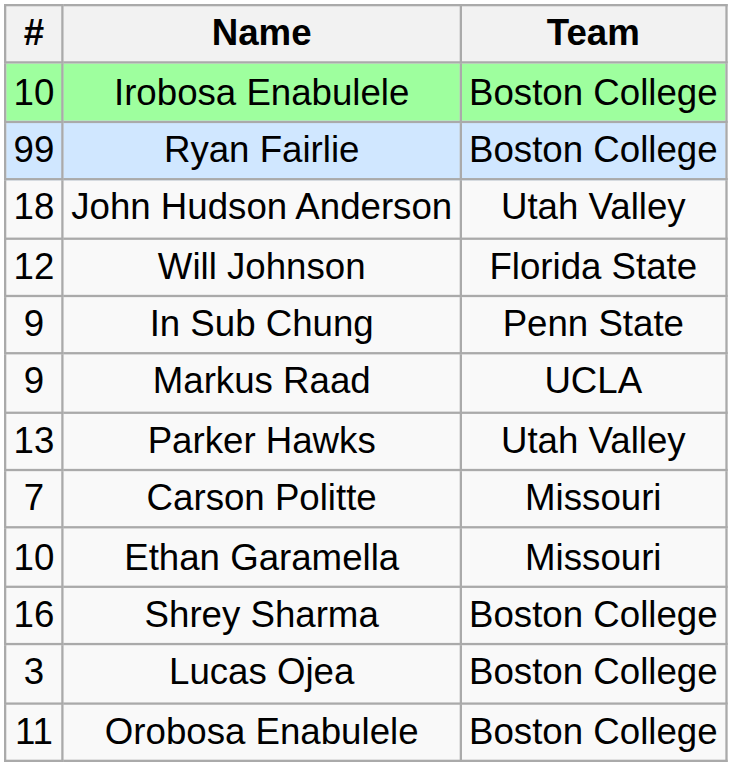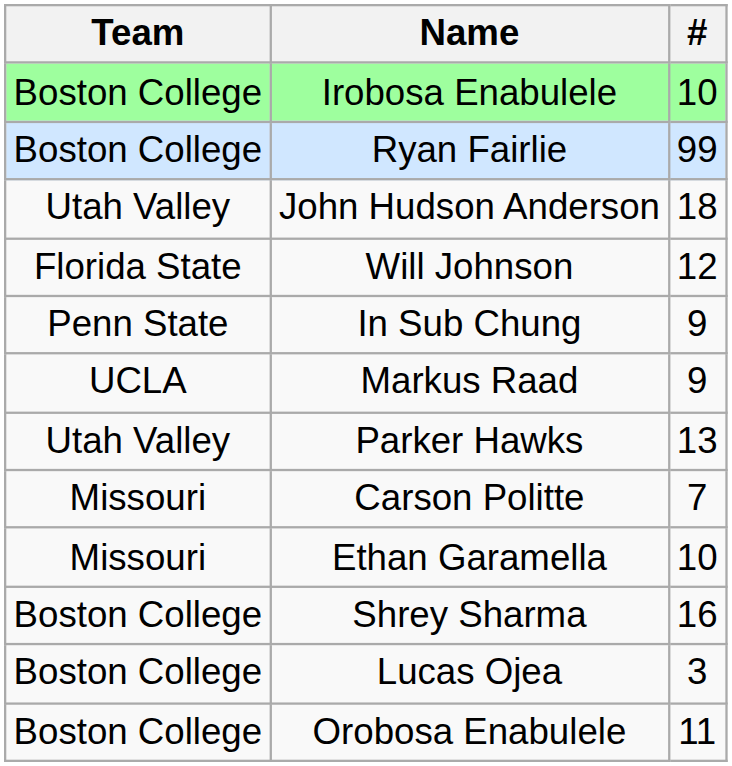 <table class="wikitable" style="text-align:center">
 <tr>
+<th>Team</th>
+<th>Name</th>
 <th>#</th>
-<th>Name</th>
-<th>Team</th>
 </tr>
 <tr bgcolor="#9eff9e">
+<td>Boston College</td>
+<td>Irobosa Enabulele</td>
 <td>10</td>
-<td>Irobosa Enabulele</td>
-<td>Boston College</td>
 </tr>
 <tr style="background:#d0e7ff">
+<td>Boston College</td>
+<td>Ryan Fairlie</td>
 <td>99</td>
-<td>Ryan Fairlie</td>
-<td>Boston College</td>
 </tr>
 <tr>
+<td>Utah Valley</td>
+<td>John Hudson Anderson</td>
 <td>18</td>
-<td>John Hudson Anderson</td>
-<td>Utah Valley</td>
 </tr>
 <tr>
+<td>Florida State</td>
+<td>Will Johnson</td>
 <td>12</td>
-<td>Will Johnson</td>
-<td>Florida State</td>
 </tr>
 <tr>
+<td>Penn State</td>
+<td>In Sub Chung</td>
 <td>9</td>
-<td>In Sub Chung</td>
-<td>Penn State</td>
 </tr>
 <tr>
+<td>UCLA</td>
+<td>Markus Raad</td>
 <td>9</td>
-<td>Markus Raad</td>
-<td>UCLA</td>
 </tr>
 <tr>
+<td>Utah Valley</td>
+<td>Parker Hawks</td>
 <td>13</td>
-<td>Parker Hawks</td>
-<td>Utah Valley</td>
 </tr>
 <tr>
+<td>Missouri</td>
+<td>Carson Politte</td>
 <td>7</td>
-<td>Carson Politte</td>
-<td>Missouri</td>
 </tr>
 <tr>
+<td>Missouri</td>
+<td>Ethan Garamella</td>
 <td>10</td>
-<td>Ethan Garamella</td>
-<td>Missouri</td>
 </tr>
 <tr>
+<td>Boston College</td>
+<td>Shrey Sharma</td>
 <td>16</td>
-<td>Shrey Sharma</td>
-<td>Boston College</td>
 </tr>
 <tr>
+<td>Boston College</td>
+<td>Lucas Ojea</td>
 <td>3</td>
-<td>Lucas Ojea</td>
-<td>Boston College</td>
 </tr>
 <tr>
+<td>Boston College</td>
+<td>Orobosa Enabulele</td>
 <td>11</td>
-<td>Orobosa Enabulele</td>
-<td>Boston College</td>
 </tr>
 </table>
